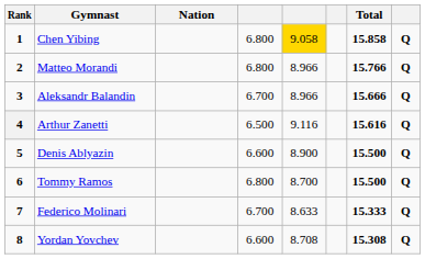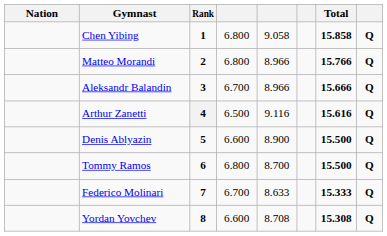 <table class="wikitable sortable" style="text-align:center;">
 <tr>
+<th scope="col" style="width:100px;">Nation</th>
+<th scope="col" style="width:150px;">Gymnast</th>
 <th scope="col" style="width:15px;"><small>Rank</small></th>
-<th scope="col" style="width:150px;">Gymnast</th>
-<th scope="col" style="width:100px;">Nation</th>
 <th scope="col" style="width:50px;"><small></small></th>
 <th scope="col" style="width:50px;"><small></small></th>
 <th scope="col" style="width:20px;"><small></small></th>
 <th scope="col" style="width:50px;">Total</th>
 <th scope="col" style="width:30px;"><small></small></th>
 </tr>
 <tr>
+<td style="text-align:left;"><small></small></td>
+<td style="height:30px; text-align:left;"><a href='#'>Chen Yibing</a></td>
 <td scope=row style="text-align:center"><strong>1</strong></td>
-<td style="height:30px; text-align:left;"><a href='#'>Chen Yibing</a></td>
-<td style="text-align:left;"><small></small></td>
 <td>6.800</td>
-<td style="background: gold;">9.058</td>
+<td>9.058</td>
 <td></td>
 <td><strong>15.858</strong></td>
 <td><strong>Q</strong></td>
 </tr>
 <tr>
+<td style="text-align:left;"><small></small></td>
+<td style="height:30px; text-align:left;"><a href='#'>Matteo Morandi</a></td>
 <td scope=row style="text-align:center"><strong>2</strong></td>
-<td style="height:30px; text-align:left;"><a href='#'>Matteo Morandi</a></td>
-<td style="text-align:left;"><small></small></td>
 <td>6.800</td>
 <td>8.966</td>
 <td></td>
 <td><strong>15.766</strong></td>
 <td><strong>Q</strong></td>
 </tr>
 <tr>
+<td style="text-align:left;"><small></small></td>
+<td style="height:30px; text-align:left;"><a href='#'>Aleksandr Balandin</a></td>
 <td scope=row style="text-align:center"><strong>3</strong></td>
-<td style="height:30px; text-align:left;"><a href='#'>Aleksandr Balandin</a></td>
-<td style="text-align:left;"><small></small></td>
 <td>6.700</td>
 <td>8.966</td>
 <td></td>
 <td><strong>15.666</strong></td>
 <td><strong>Q</strong></td>
 </tr>
 <tr>
+<td style="text-align:left;"><small></small></td>
+<td style="height:30px; text-align:left;"><a href='#'>Arthur Zanetti</a></td>
 <th scope=row style="text-align:center"><strong>4</strong></th>
-<td style="height:30px; text-align:left;"><a href='#'>Arthur Zanetti</a></td>
-<td style="text-align:left;"><small></small></td>
 <td>6.500</td>
 <td>9.116</td>
 <td></td>
 <td><strong>15.616</strong></td>
 <td><strong>Q</strong></td>
 </tr>
 <tr>
+<td style="text-align:left;"><small></small></td>
+<td style="height:30px; text-align:left;"><a href='#'>Denis Ablyazin</a></td>
 <td scope=row style="text-align:center"><strong>5</strong></td>
-<td style="height:30px; text-align:left;"><a href='#'>Denis Ablyazin</a></td>
-<td style="text-align:left;"><small></small></td>
 <td>6.600</td>
 <td>8.900</td>
 <td></td>
 <td><strong>15.500</strong></td>
 <td><strong>Q</strong></td>
 </tr>
 <tr>
+<td style="text-align:left;"><small></small></td>
+<td style="height:30px; text-align:left;"><a href='#'>Tommy Ramos</a></td>
 <td scope=row style="text-align:center"><strong>6</strong></td>
-<td style="height:30px; text-align:left;"><a href='#'>Tommy Ramos</a></td>
-<td style="text-align:left;"><small></small></td>
 <td>6.800</td>
 <td>8.700</td>
 <td></td>
 <td><strong>15.500</strong></td>
 <td><strong>Q</strong></td>
 </tr>
 <tr>
+<td style="text-align:left;"><small></small></td>
+<td style="height:30px; text-align:left;"><a href='#'>Federico Molinari</a></td>
 <td scope=row style="text-align:center"><strong>7</strong></td>
-<td style="height:30px; text-align:left;"><a href='#'>Federico Molinari</a></td>
-<td style="text-align:left;"><small></small></td>
 <td>6.700</td>
 <td>8.633</td>
 <td></td>
 <td><strong>15.333</strong></td>
 <td><strong>Q</strong></td>
 </tr>
 <tr>
+<td style="text-align:left;"><small></small></td>
+<td style="height:30px; text-align:left;"><a href='#'>Yordan Yovchev</a></td>
 <td scope=row style="text-align:center"><strong>8</strong></td>
-<td style="height:30px; text-align:left;"><a href='#'>Yordan Yovchev</a></td>
-<td style="text-align:left;"><small></small></td>
 <td>6.600</td>
 <td>8.708</td>
 <td></td>
 <td><strong>15.308</strong></td>
 <td><strong>Q</strong></td>
 </tr>
 </table>
